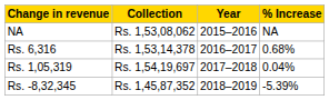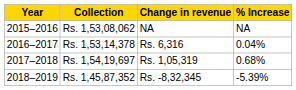 <table class="wikitable sortable" style="background:#fff;">
 <tr>
+<th style="background:gold;">Year</th>
+<th ! style="background:gold;">Collection</th>
 <th ! style="background:gold;">Change in revenue</th>
-<th ! style="background:gold;">Collection</th>
-<th style="background:gold;">Year</th>
 <th ! style="background:gold;">% Increase</th>
 </tr>
 <tr>
+<td>2015–2016</td>
+<td>Rs. 1,53,08,062</td>
 <td>NA</td>
-<td>Rs. 1,53,08,062</td>
-<td>2015–2016</td>
 <td>NA</td>
 </tr>
 <tr>
+<td>2016–2017</td>
+<td>Rs. 1,53,14,378</td>
 <td>Rs. 6,316</td>
-<td>Rs. 1,53,14,378</td>
-<td>2016–2017</td>
+<td><span>0.04%</span></td>
+</tr>
+<tr>
+<td>2017–2018</td>
+<td>Rs. 1,54,19,697</td>
+<td>Rs. 1,05,319</td>
 <td><span>0.68%</span></td>
 </tr>
 <tr>
-<td>Rs. 1,05,319</td>
-<td>Rs. 1,54,19,697</td>
-<td>2017–2018</td>
-<td><span>0.04%</span></td>
-</tr>
-<tr>
+<td>2018–2019</td>
+<td>Rs. 1,45,87,352</td>
 <td>Rs. -8,32,345</td>
-<td>Rs. 1,45,87,352</td>
-<td>2018–2019</td>
 <td><span>-5.39%</span></td>
 </tr>
 </table>
